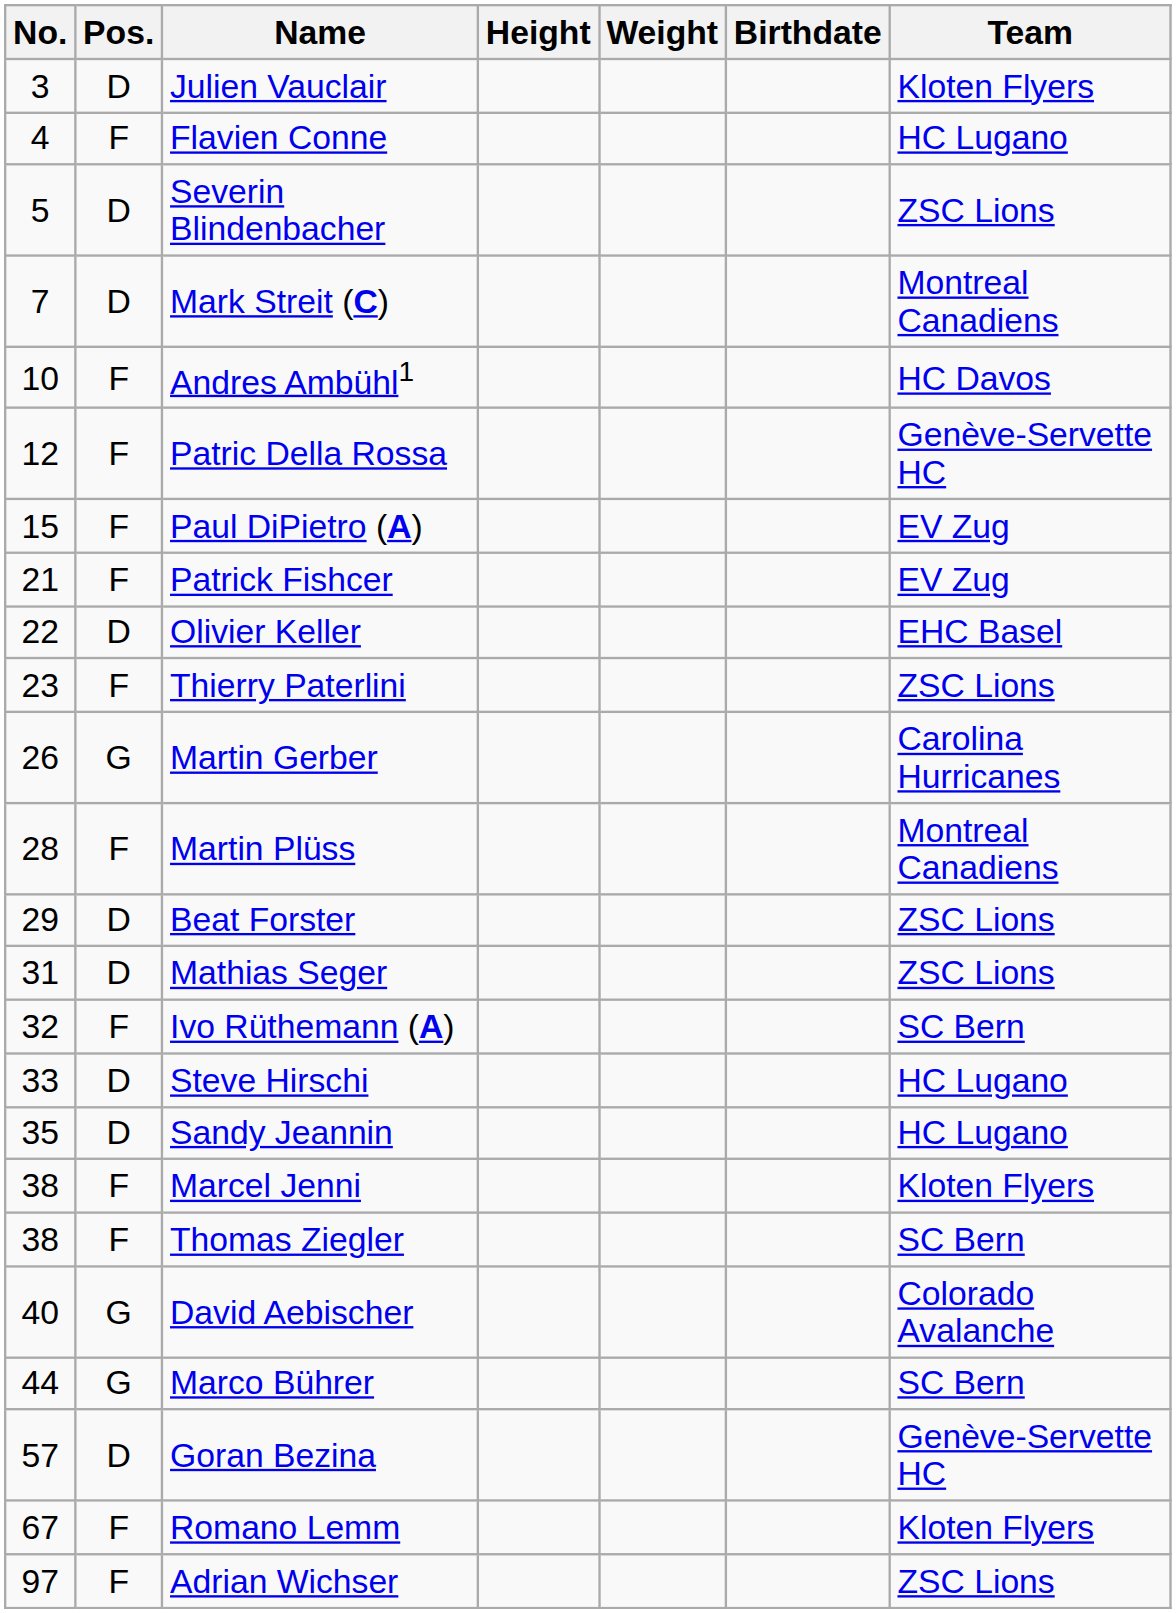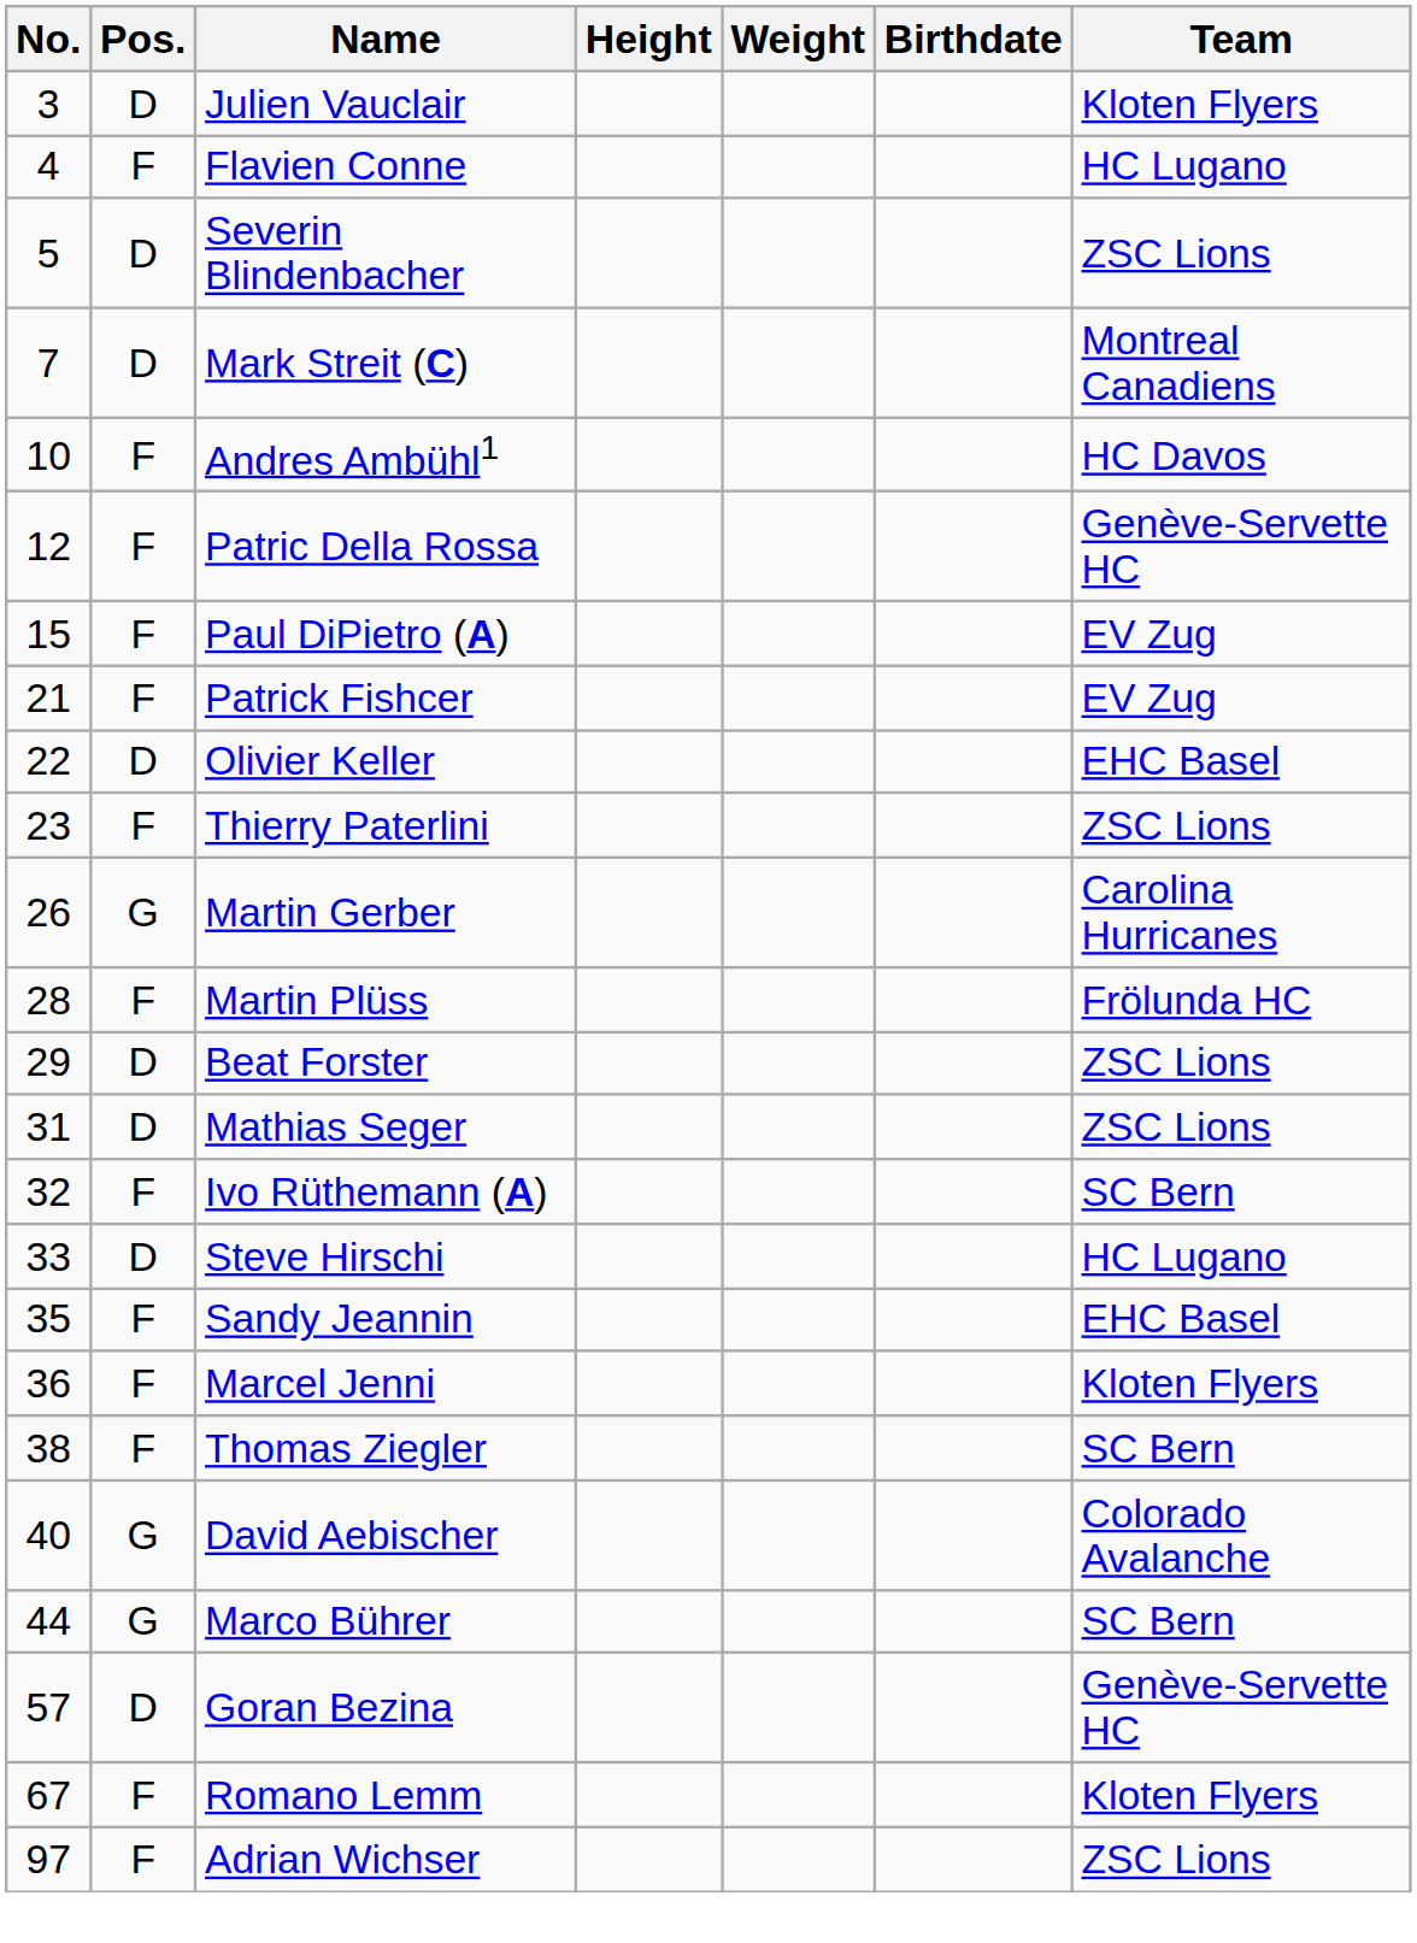 <table class="wikitable sortable" width="80%" style="font-size: 90%; text-align: center;">
 <tr>
 <th>No.</th>
 <th>Pos.</th>
 <th>Name</th>
 <th>Height</th>
 <th>Weight</th>
 <th>Birthdate</th>
 <th>Team</th>
 </tr>
 <tr>
 <td>3</td>
 <td>D</td>
 <td style="text-align:left;"><a href='#'>Julien Vauclair</a></td>
 <td></td>
 <td></td>
 <td style="text-align:right;"></td>
 <td style="text-align:left;"> <a href='#'>Kloten Flyers</a></td>
 </tr>
 <tr>
 <td>4</td>
 <td>F</td>
 <td style="text-align:left;"><a href='#'>Flavien Conne</a></td>
 <td></td>
 <td></td>
 <td style="text-align:right;"></td>
 <td style="text-align:left;"> <a href='#'>HC Lugano</a></td>
 </tr>
 <tr>
 <td>5</td>
 <td>D</td>
 <td style="text-align:left;"><a href='#'>Severin Blindenbacher</a></td>
 <td></td>
 <td></td>
 <td style="text-align:right;"></td>
 <td style="text-align:left;"> <a href='#'>ZSC Lions</a></td>
 </tr>
 <tr>
 <td>7</td>
 <td>D</td>
 <td style="text-align:left;"><a href='#'>Mark Streit</a> (<strong><a href='#'>C</a></strong>)</td>
 <td></td>
 <td></td>
 <td style="text-align:right;"></td>
 <td style="text-align:left;"> <a href='#'>Montreal Canadiens</a></td>
 </tr>
 <tr>
 <td>10</td>
 <td>F</td>
 <td style="text-align:left;"><a href='#'>Andres Ambühl</a><sup>1</sup></td>
 <td></td>
 <td></td>
 <td style="text-align:right;"></td>
 <td style="text-align:left;"> <a href='#'>HC Davos</a></td>
 </tr>
 <tr>
 <td>12</td>
 <td>F</td>
 <td style="text-align:left;"><a href='#'>Patric Della Rossa</a></td>
 <td></td>
 <td></td>
 <td style="text-align:right;"></td>
 <td style="text-align:left;"> <a href='#'>Genève-Servette HC</a></td>
 </tr>
 <tr>
 <td>15</td>
 <td>F</td>
 <td style="text-align:left;"><a href='#'>Paul DiPietro</a> (<strong><a href='#'>A</a></strong>)</td>
 <td></td>
 <td></td>
 <td style="text-align:right;"></td>
 <td style="text-align:left;"> <a href='#'>EV Zug</a></td>
 </tr>
 <tr>
 <td>21</td>
 <td>F</td>
 <td style="text-align:left;"><a href='#'>Patrick Fishcer</a></td>
 <td></td>
 <td></td>
 <td style="text-align:right;"></td>
 <td style="text-align:left;"> <a href='#'>EV Zug</a></td>
 </tr>
 <tr>
 <td>22</td>
 <td>D</td>
 <td style="text-align:left;"><a href='#'>Olivier Keller</a></td>
 <td></td>
 <td></td>
 <td style="text-align:right;"></td>
 <td style="text-align:left;"> <a href='#'>EHC Basel</a></td>
 </tr>
 <tr>
 <td>23</td>
 <td>F</td>
 <td style="text-align:left;"><a href='#'>Thierry Paterlini</a></td>
 <td></td>
 <td></td>
 <td style="text-align:right;"></td>
 <td style="text-align:left;"> <a href='#'>ZSC Lions</a></td>
 </tr>
 <tr>
 <td>26</td>
 <td>G</td>
 <td style="text-align:left;"><a href='#'>Martin Gerber</a></td>
 <td></td>
 <td></td>
 <td style="text-align:right;"></td>
 <td style="text-align:left;"> <a href='#'>Carolina Hurricanes</a></td>
 </tr>
 <tr>
 <td>28</td>
 <td>F</td>
 <td style="text-align:left;"><a href='#'>Martin Plüss</a></td>
 <td></td>
 <td></td>
 <td style="text-align:right;"></td>
-<td style="text-align:left;"> <a href='#'>Montreal Canadiens</a></td>
+<td style="text-align:left;"> <a href='#'>Frölunda HC</a></td>
 </tr>
 <tr>
 <td>29</td>
 <td>D</td>
 <td style="text-align:left;"><a href='#'>Beat Forster</a></td>
 <td></td>
 <td></td>
 <td style="text-align:right;"></td>
 <td style="text-align:left;"> <a href='#'>ZSC Lions</a></td>
 </tr>
 <tr>
 <td>31</td>
 <td>D</td>
 <td style="text-align:left;"><a href='#'>Mathias Seger</a></td>
 <td></td>
 <td></td>
 <td style="text-align:right;"></td>
 <td style="text-align:left;"> <a href='#'>ZSC Lions</a></td>
 </tr>
 <tr>
 <td>32</td>
 <td>F</td>
 <td style="text-align:left;"><a href='#'>Ivo Rüthemann</a> (<strong><a href='#'>A</a></strong>)</td>
 <td></td>
 <td></td>
 <td style="text-align:right;"></td>
 <td style="text-align:left;"> <a href='#'>SC Bern</a></td>
 </tr>
 <tr>
 <td>33</td>
 <td>D</td>
 <td style="text-align:left;"><a href='#'>Steve Hirschi</a></td>
 <td></td>
 <td></td>
 <td style="text-align:right;"></td>
 <td style="text-align:left;"> <a href='#'>HC Lugano</a></td>
 </tr>
 <tr>
 <td>35</td>
-<td>D</td>
+<td>F</td>
 <td style="text-align:left;"><a href='#'>Sandy Jeannin</a></td>
 <td></td>
 <td></td>
 <td style="text-align:right;"></td>
-<td style="text-align:left;"> <a href='#'>HC Lugano</a></td>
+<td style="text-align:left;"> <a href='#'>EHC Basel</a></td>
 </tr>
 <tr>
-<td>38</td>
+<td>36</td>
 <td>F</td>
 <td style="text-align:left;"><a href='#'>Marcel Jenni</a></td>
 <td></td>
 <td></td>
 <td style="text-align:right;"></td>
 <td style="text-align:left;"> <a href='#'>Kloten Flyers</a></td>
 </tr>
 <tr>
 <td>38</td>
 <td>F</td>
 <td style="text-align:left;"><a href='#'>Thomas Ziegler</a></td>
 <td></td>
 <td></td>
 <td style="text-align:right;"></td>
 <td style="text-align:left;"> <a href='#'>SC Bern</a></td>
 </tr>
 <tr>
 <td>40</td>
 <td>G</td>
 <td style="text-align:left;"><a href='#'>David Aebischer</a></td>
 <td></td>
 <td></td>
 <td style="text-align:right;"></td>
 <td style="text-align:left;"> <a href='#'>Colorado Avalanche</a></td>
 </tr>
 <tr>
 <td>44</td>
 <td>G</td>
 <td style="text-align:left;"><a href='#'>Marco Bührer</a></td>
 <td></td>
 <td></td>
 <td style="text-align:right;"></td>
 <td style="text-align:left;"> <a href='#'>SC Bern</a></td>
 </tr>
 <tr>
 <td>57</td>
 <td>D</td>
 <td style="text-align:left;"><a href='#'>Goran Bezina</a></td>
 <td></td>
 <td></td>
 <td style="text-align:right;"></td>
 <td style="text-align:left;"> <a href='#'>Genève-Servette HC</a></td>
 </tr>
 <tr>
 <td>67</td>
 <td>F</td>
 <td style="text-align:left;"><a href='#'>Romano Lemm</a></td>
 <td></td>
 <td></td>
 <td style="text-align:right;"></td>
 <td style="text-align:left;"> <a href='#'>Kloten Flyers</a></td>
 </tr>
 <tr>
 <td>97</td>
 <td>F</td>
 <td style="text-align:left;"><a href='#'>Adrian Wichser</a></td>
 <td></td>
 <td></td>
 <td style="text-align:right;"></td>
 <td style="text-align:left;"> <a href='#'>ZSC Lions</a></td>
 </tr>
 </table>
